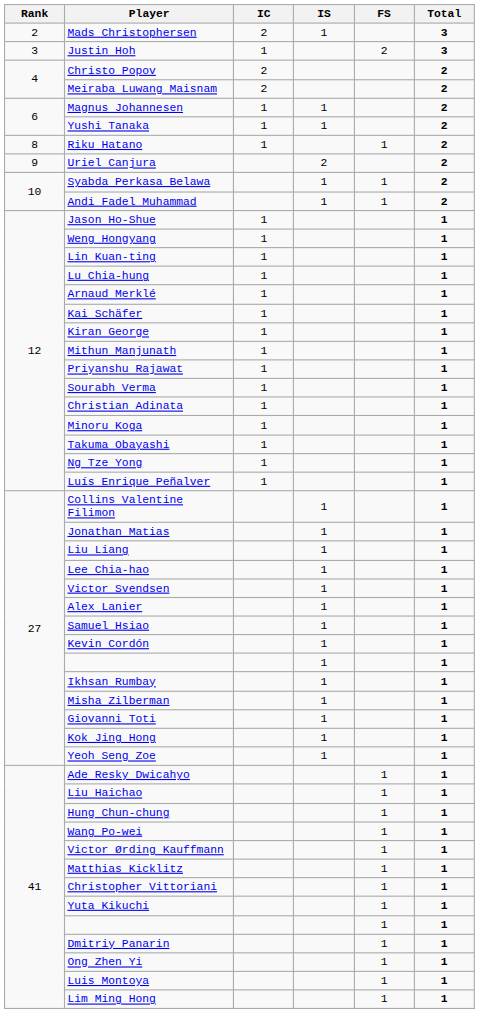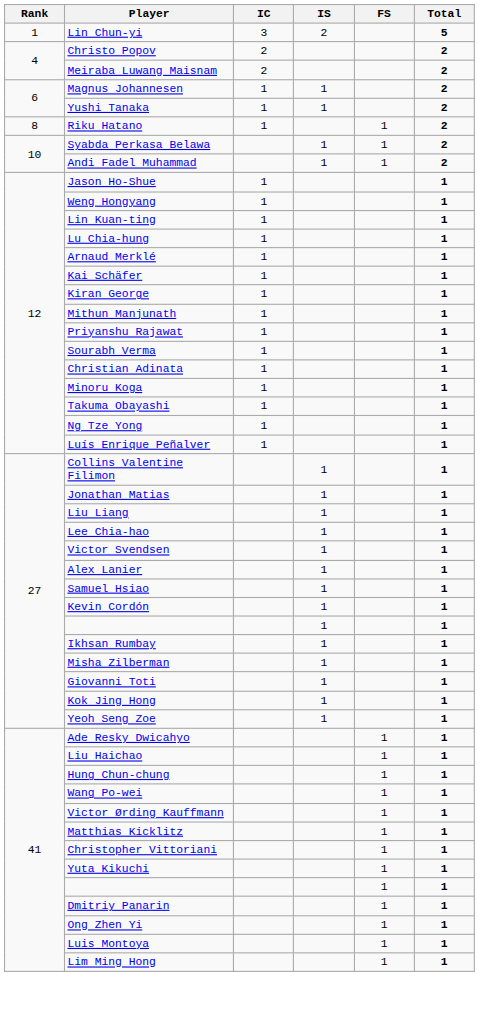 <table class="wikitable" style="font-size:80%; text-align:center">
 <tr>
 <th width="50">Rank</th>
 <th width="150">Player</th>
 <th width="50">IC</th>
 <th width="50">IS</th>
 <th width="50">FS</th>
 <th width="50">Total</th>
 </tr>
 <tr>
+<td rowspan=1>1</td>
+<td align="left"> <a href='#'>Lin Chun-yi</a></td>
+<td>3</td>
 <td>2</td>
-<td align="left"> <a href='#'>Mads Christophersen</a></td>
-<td>2</td>
-<td>1</td>
 <td></td>
-<td><strong>3</strong></td>
-</tr>
-<tr>
-<td>3</td>
-<td align="left"> <a href='#'>Justin Hoh</a></td>
-<td>1</td>
-<td></td>
-<td>2</td>
-<td><strong>3</strong></td>
+<td><strong>5</strong></td>
 </tr>
 <tr>
 <td rowspan=2>4</td>
 <td align="left"> <a href='#'>Christo Popov</a></td>
 <td>2</td>
 <td></td>
 <td></td>
 <td><strong>2</strong></td>
 </tr>
 <tr>
 <td align="left"> <a href='#'>Meiraba Luwang Maisnam</a></td>
 <td>2</td>
 <td></td>
 <td></td>
 <td><strong>2</strong></td>
 </tr>
 <tr>
 <td rowspan=2>6</td>
 <td align="left"> <a href='#'>Magnus Johannesen</a></td>
 <td>1</td>
 <td>1</td>
 <td></td>
 <td><strong>2</strong></td>
 </tr>
 <tr>
 <td align="left"> <a href='#'>Yushi Tanaka</a></td>
 <td>1</td>
 <td>1</td>
 <td></td>
 <td><strong>2</strong></td>
 </tr>
 <tr>
 <td>8</td>
 <td align="left"> <a href='#'>Riku Hatano</a></td>
 <td>1</td>
 <td></td>
 <td>1</td>
-<td><strong>2</strong></td>
-</tr>
-<tr>
-<td>9</td>
-<td align="left"> <a href='#'>Uriel Canjura</a></td>
-<td></td>
-<td>2</td>
-<td></td>
 <td><strong>2</strong></td>
 </tr>
 <tr>
 <td rowspan=2>10</td>
 <td align="left"> <a href='#'>Syabda Perkasa Belawa</a></td>
 <td></td>
 <td>1</td>
 <td>1</td>
 <td><strong>2</strong></td>
 </tr>
 <tr>
 <td align="left"> <a href='#'>Andi Fadel Muhammad</a></td>
 <td></td>
 <td>1</td>
 <td>1</td>
 <td><strong>2</strong></td>
 </tr>
 <tr>
 <td rowspan=15>12</td>
 <td align="left"> <a href='#'>Jason Ho-Shue</a></td>
 <td>1</td>
 <td></td>
 <td></td>
 <td><strong>1</strong></td>
 </tr>
 <tr>
 <td align="left"> <a href='#'>Weng Hongyang</a></td>
 <td>1</td>
 <td></td>
 <td></td>
 <td><strong>1</strong></td>
 </tr>
 <tr>
 <td align="left"> <a href='#'>Lin Kuan-ting</a></td>
 <td>1</td>
 <td></td>
 <td></td>
 <td><strong>1</strong></td>
 </tr>
 <tr>
 <td align="left"> <a href='#'>Lu Chia-hung</a></td>
 <td>1</td>
 <td></td>
 <td></td>
 <td><strong>1</strong></td>
 </tr>
 <tr>
 <td align="left"> <a href='#'>Arnaud Merklé</a></td>
 <td>1</td>
 <td></td>
 <td></td>
 <td><strong>1</strong></td>
 </tr>
 <tr>
 <td align="left"> <a href='#'>Kai Schäfer</a></td>
 <td>1</td>
 <td></td>
 <td></td>
 <td><strong>1</strong></td>
 </tr>
 <tr>
 <td align="left"> <a href='#'>Kiran George</a></td>
 <td>1</td>
 <td></td>
 <td></td>
 <td><strong>1</strong></td>
 </tr>
 <tr>
 <td align="left"> <a href='#'>Mithun Manjunath</a></td>
 <td>1</td>
 <td></td>
 <td></td>
 <td><strong>1</strong></td>
 </tr>
 <tr>
 <td align="left"> <a href='#'>Priyanshu Rajawat</a></td>
 <td>1</td>
 <td></td>
 <td></td>
 <td><strong>1</strong></td>
 </tr>
 <tr>
 <td align="left"> <a href='#'>Sourabh Verma</a></td>
 <td>1</td>
 <td></td>
 <td></td>
 <td><strong>1</strong></td>
 </tr>
 <tr>
 <td align="left"> <a href='#'>Christian Adinata</a></td>
 <td>1</td>
 <td></td>
 <td></td>
 <td><strong>1</strong></td>
 </tr>
 <tr>
 <td align="left"> <a href='#'>Minoru Koga</a></td>
 <td>1</td>
 <td></td>
 <td></td>
 <td><strong>1</strong></td>
 </tr>
 <tr>
 <td align="left"> <a href='#'>Takuma Obayashi</a></td>
 <td>1</td>
 <td></td>
 <td></td>
 <td><strong>1</strong></td>
 </tr>
 <tr>
 <td align="left"> <a href='#'>Ng Tze Yong</a></td>
 <td>1</td>
 <td></td>
 <td></td>
 <td><strong>1</strong></td>
 </tr>
 <tr>
 <td align="left"> <a href='#'>Luís Enrique Peñalver</a></td>
 <td>1</td>
 <td></td>
 <td></td>
 <td><strong>1</strong></td>
 </tr>
 <tr>
 <td rowspan=14>27</td>
 <td align="left"> <a href='#'>Collins Valentine Filimon</a></td>
 <td></td>
 <td>1</td>
 <td></td>
 <td><strong>1</strong></td>
 </tr>
 <tr>
 <td align="left"> <a href='#'>Jonathan Matias</a></td>
 <td></td>
 <td>1</td>
 <td></td>
 <td><strong>1</strong></td>
 </tr>
 <tr>
 <td align="left"> <a href='#'>Liu Liang</a></td>
 <td></td>
 <td>1</td>
 <td></td>
 <td><strong>1</strong></td>
 </tr>
 <tr>
 <td align="left"> <a href='#'>Lee Chia-hao</a></td>
 <td></td>
 <td>1</td>
 <td></td>
 <td><strong>1</strong></td>
 </tr>
 <tr>
 <td align="left"> <a href='#'>Victor Svendsen</a></td>
 <td></td>
 <td>1</td>
 <td></td>
 <td><strong>1</strong></td>
 </tr>
 <tr>
 <td align="left"> <a href='#'>Alex Lanier</a></td>
 <td></td>
 <td>1</td>
 <td></td>
 <td><strong>1</strong></td>
 </tr>
 <tr>
 <td align="left"> <a href='#'>Samuel Hsiao</a></td>
 <td></td>
 <td>1</td>
 <td></td>
 <td><strong>1</strong></td>
 </tr>
 <tr>
 <td align="left"> <a href='#'>Kevin Cordón</a></td>
 <td></td>
 <td>1</td>
 <td></td>
 <td><strong>1</strong></td>
 </tr>
 <tr>
 <td align="left"></td>
 <td></td>
 <td>1</td>
 <td></td>
 <td><strong>1</strong></td>
 </tr>
 <tr>
 <td align="left"> <a href='#'>Ikhsan Rumbay</a></td>
 <td></td>
 <td>1</td>
 <td></td>
 <td><strong>1</strong></td>
 </tr>
 <tr>
 <td align="left"> <a href='#'>Misha Zilberman</a></td>
 <td></td>
 <td>1</td>
 <td></td>
 <td><strong>1</strong></td>
 </tr>
 <tr>
 <td align="left"> <a href='#'>Giovanni Toti</a></td>
 <td></td>
 <td>1</td>
 <td></td>
 <td><strong>1</strong></td>
 </tr>
 <tr>
 <td align="left"> <a href='#'>Kok Jing Hong</a></td>
 <td></td>
 <td>1</td>
 <td></td>
 <td><strong>1</strong></td>
 </tr>
 <tr>
 <td align="left"> <a href='#'>Yeoh Seng Zoe</a></td>
 <td></td>
 <td>1</td>
 <td></td>
 <td><strong>1</strong></td>
 </tr>
 <tr>
 <td rowspan=13>41</td>
 <td align="left"> <a href='#'>Ade Resky Dwicahyo</a></td>
 <td></td>
 <td></td>
 <td>1</td>
 <td><strong>1</strong></td>
 </tr>
 <tr>
 <td align="left"> <a href='#'>Liu Haichao</a></td>
 <td></td>
 <td></td>
 <td>1</td>
 <td><strong>1</strong></td>
 </tr>
 <tr>
 <td align="left"> <a href='#'>Hung Chun-chung</a></td>
 <td></td>
 <td></td>
 <td>1</td>
 <td><strong>1</strong></td>
 </tr>
 <tr>
 <td align="left"> <a href='#'>Wang Po-wei</a></td>
 <td></td>
 <td></td>
 <td>1</td>
 <td><strong>1</strong></td>
 </tr>
 <tr>
 <td align="left"> <a href='#'>Victor Ørding Kauffmann</a></td>
 <td></td>
 <td></td>
 <td>1</td>
 <td><strong>1</strong></td>
 </tr>
 <tr>
 <td align="left"> <a href='#'>Matthias Kicklitz</a></td>
 <td></td>
 <td></td>
 <td>1</td>
 <td><strong>1</strong></td>
 </tr>
 <tr>
 <td align="left"> <a href='#'>Christopher Vittoriani</a></td>
 <td></td>
 <td></td>
 <td>1</td>
 <td><strong>1</strong></td>
 </tr>
 <tr>
 <td align="left"> <a href='#'>Yuta Kikuchi</a></td>
 <td></td>
 <td></td>
 <td>1</td>
 <td><strong>1</strong></td>
 </tr>
 <tr>
 <td align="left"></td>
 <td></td>
 <td></td>
 <td>1</td>
 <td><strong>1</strong></td>
 </tr>
 <tr>
 <td align="left"> <a href='#'>Dmitriy Panarin</a></td>
 <td></td>
 <td></td>
 <td>1</td>
 <td><strong>1</strong></td>
 </tr>
 <tr>
 <td align="left"> <a href='#'>Ong Zhen Yi</a></td>
 <td></td>
 <td></td>
 <td>1</td>
 <td><strong>1</strong></td>
 </tr>
 <tr>
 <td align="left"> <a href='#'>Luis Montoya</a></td>
 <td></td>
 <td></td>
 <td>1</td>
 <td><strong>1</strong></td>
 </tr>
 <tr>
 <td align="left"> <a href='#'>Lim Ming Hong</a></td>
 <td></td>
 <td></td>
 <td>1</td>
 <td><strong>1</strong></td>
 </tr>
 </table>
